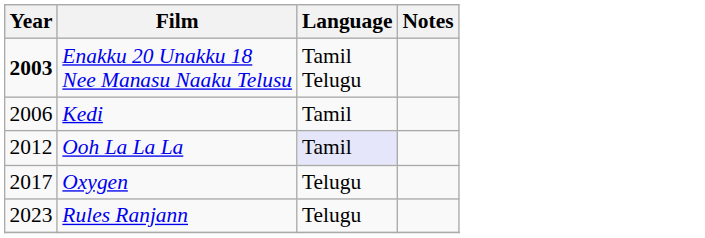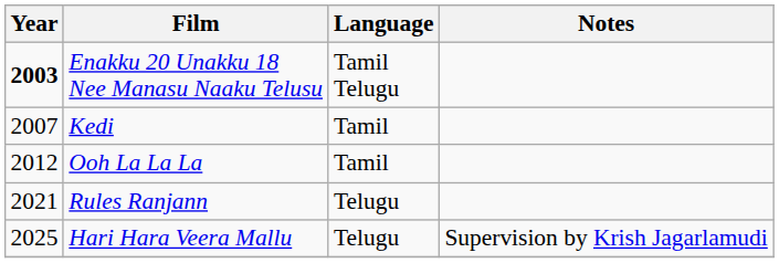 <table class="wikitable">
 <tr style="background:#ccc; text-align:center;">
 <th>Year</th>
 <th>Film</th>
 <th>Language</th>
 <th>Notes</th>
 </tr>
 <tr>
 <td><strong>2003</strong></td>
 <td><em><a href='#'>Enakku 20 Unakku 18</a></em><br><em><a href='#'>Nee Manasu Naaku Telusu</a></em></td>
 <td>Tamil<br>Telugu</td>
 <td></td>
 </tr>
 <tr>
-<td>2006</td>
+<td>2007</td>
 <td><em><a href='#'>Kedi</a></em></td>
 <td>Tamil</td>
 <td></td>
 </tr>
 <tr>
 <td>2012</td>
 <td><em><a href='#'>Ooh La La La</a></em></td>
-<td style="background: lavender;">Tamil</td>
+<td>Tamil</td>
 <td></td>
 </tr>
 <tr>
-<td>2017</td>
-<td><em><a href='#'>Oxygen</a></em></td>
-<td>Telugu</td>
-<td></td>
-</tr>
-<tr>
-<td>2023</td>
+<td>2021</td>
 <td><em><a href='#'>Rules Ranjann</a></em></td>
 <td>Telugu</td>
 <td></td>
 </tr>
 <tr>
+<td>2025</td>
+<td><em><a href='#'>Hari Hara Veera Mallu</a></em></td>
+<td>Telugu</td>
+<td>Supervision by <a href='#'>Krish Jagarlamudi</a></td>
+</tr>
+<tr>
 </tr>
 </table>
